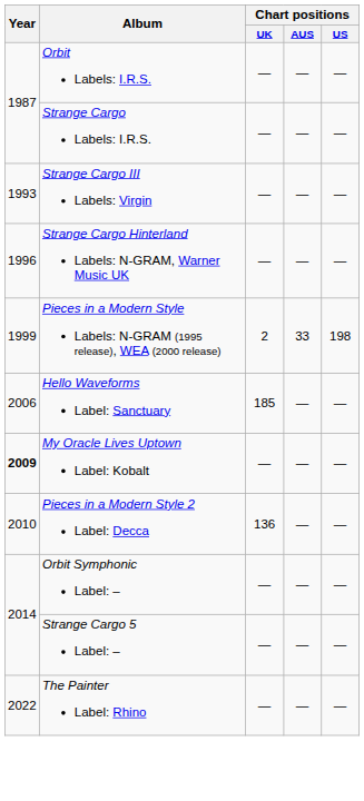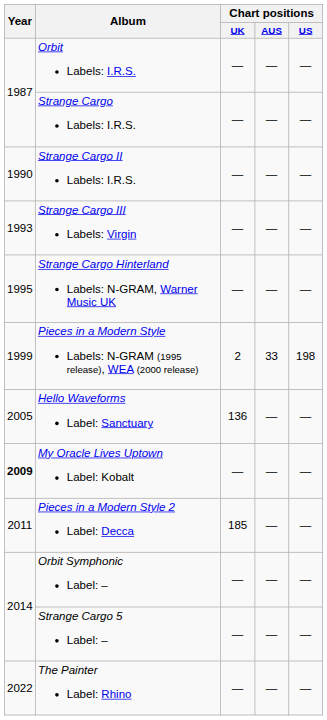 <table class="wikitable" style=text-align:center;>
 <tr>
 <th rowspan="2">Year</th>
 <th rowspan="2" style="width:250px;">Album</th>
 <th colspan="3">Chart positions</th>
 </tr>
 <tr>
 <th style="width:3em;font-size:85%;"><a href='#'>UK</a> <br></th>
 <th style="width:3em;font-size:85%;"><a href='#'>AUS</a> <br></th>
 <th style="width:3em;font-size:85%;"><a href='#'>US</a> <br></th>
 </tr>
 <tr>
 <td rowspan="2">1987</td>
 <td align="left"><em><a href='#'>Orbit</a></em><br><ul><li>Labels: <a href='#'>I.R.S.</a></li></ul></td>
 <td>—</td>
 <td>—</td>
 <td>—</td>
 </tr>
 <tr>
 <td align="left"><em><a href='#'>Strange Cargo</a></em><br><ul><li>Labels: I.R.S.</li></ul></td>
 <td>—</td>
 <td>—</td>
 <td>—</td>
 </tr>
 <tr>
+<td>1990</td>
+<td align="left"><em><a href='#'>Strange Cargo II</a></em><br><ul><li>Labels: I.R.S.</li></ul></td>
+<td>—</td>
+<td>—</td>
+<td>—</td>
+</tr>
+<tr>
 <td>1993</td>
 <td align="left"><em><a href='#'>Strange Cargo III</a></em><br><ul><li>Labels: <a href='#'>Virgin</a></li></ul></td>
 <td>—</td>
 <td>—</td>
 <td>—</td>
 </tr>
 <tr>
-<td>1996</td>
+<td>1995</td>
 <td align="left"><em><a href='#'>Strange Cargo Hinterland</a></em><br><ul><li>Labels: N-GRAM, <a href='#'>Warner Music UK</a></li></ul></td>
 <td>—</td>
 <td>—</td>
 <td>—</td>
 </tr>
 <tr>
 <td>1999</td>
 <td align="left"><em><a href='#'>Pieces in a Modern Style</a></em> <br><ul><li>Labels: N-GRAM <small>(1995 release)</small>, <a href='#'>WEA</a> <small>(2000 release)</small></li></ul></td>
 <td>2</td>
 <td>33</td>
 <td>198</td>
 </tr>
 <tr>
-<td>2006</td>
+<td>2005</td>
 <td align="left"><em><a href='#'>Hello Waveforms</a></em><br><ul><li>Label: <a href='#'>Sanctuary</a></li></ul></td>
-<td>185</td>
+<td>136</td>
 <td>—</td>
 <td>—</td>
 </tr>
 <tr>
 <td><strong>2009</strong></td>
 <td align="left"><em><a href='#'>My Oracle Lives Uptown</a></em> <br><ul><li>Label: Kobalt</li></ul></td>
 <td>—</td>
 <td>—</td>
 <td>—</td>
 </tr>
 <tr>
-<td>2010</td>
+<td>2011</td>
 <td align="left"><em><a href='#'>Pieces in a Modern Style 2</a></em> <br><ul><li>Label: <a href='#'>Decca</a></li></ul></td>
-<td>136</td>
+<td>185</td>
 <td>—</td>
 <td>—</td>
 </tr>
 <tr>
 <td rowspan="2">2014</td>
 <td align="left"><em>Orbit Symphonic</em> <br><ul><li>Label: –</li></ul></td>
 <td>—</td>
 <td>—</td>
 <td>—</td>
 </tr>
 <tr>
 <td align="left"><em>Strange Cargo 5</em> <br><ul><li>Label: –</li></ul></td>
 <td>—</td>
 <td>—</td>
 <td>—</td>
 </tr>
 <tr>
 <td>2022</td>
 <td align="left"><em>The Painter</em><br><ul><li>Label: <a href='#'>Rhino</a></li></ul></td>
 <td>—</td>
 <td>—</td>
 <td>—</td>
 </tr>
 </table>
